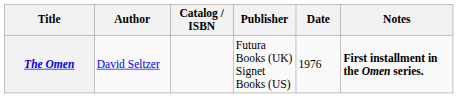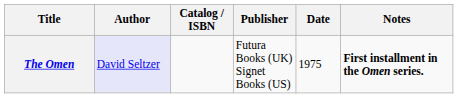 <table class="wikitable sortable" style="width:100%;">
 <tr>
 <th width=20%>Title</th>
 <th width=17%>Author</th>
 <th width=14%>Catalog / ISBN</th>
 <th width=14%>Publisher</th>
 <th width=10%>Date</th>
 <th width=25%>Notes</th>
 </tr>
 <tr>
 <th><em><a href='#'>The Omen</a></em></th>
-<td><a href='#'>David Seltzer</a></td>
+<td style="background: lavender;"><a href='#'>David Seltzer</a></td>
 <td></td>
 <td rowspan="5">Futura Books (UK) <br> Signet Books (US)</td>
-<td>1976</td>
+<td>1975</td>
 <td><strong>First installment in the <em>Omen</em> series.</strong></td>
 </tr>
 </table>
